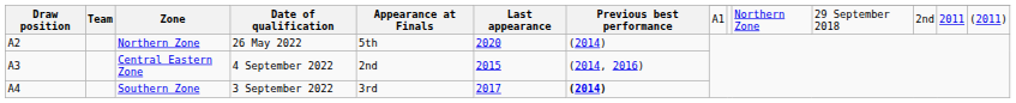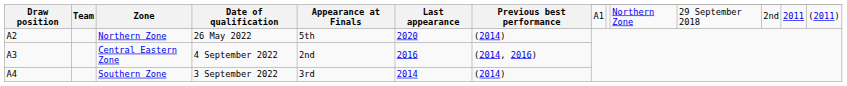 <table class="wikitable sortable">
 <tr>
 <th rowspan=2>Draw position</th>
 <th rowspan=2>Team</th>
 <th rowspan=2>Zone</th>
 <th rowspan=2>Date of qualification</th>
 <th rowspan=2>Appearance at Finals</th>
 <th rowspan=2>Last appearance</th>
 <th rowspan=2>Previous best performance</th>
 </tr>
 <tr>
 <td>A1</td>
 <td style=white-space:nowrap></td>
 <td><a href='#'>Northern Zone</a></td>
 <td data-sort-value="3">29 September 2018</td>
 <td>2nd</td>
 <td><a href='#'>2011</a></td>
 <td data-sort-value="1.1"> (<a href='#'>2011</a>)</td>
 </tr>
 <tr>
 <td>A2</td>
 <td style=white-space:nowrap></td>
 <td><a href='#'>Northern Zone</a></td>
 <td data-sort-value="21">26 May 2022</td>
 <td>5th</td>
 <td><a href='#'>2020</a></td>
 <td data-sort-value="1.2"> (<a href='#'>2014</a>)</td>
 </tr>
 <tr>
 <td>A3</td>
 <td style=white-space:nowrap></td>
 <td><a href='#'>Central Eastern Zone</a></td>
 <td data-sort-value="20">4 September 2022</td>
 <td>2nd</td>
-<td><a href='#'>2015</a></td>
+<td><a href='#'>2016</a></td>
 <td data-sort-value="2"> (<a href='#'>2014</a>, <a href='#'>2016</a>)</td>
 </tr>
 <tr>
 <td>A4</td>
 <td style=white-space:nowrap></td>
 <td><a href='#'>Southern Zone</a></td>
 <td data-sort-value="7">3 September 2022</td>
 <td>3rd</td>
-<td><a href='#'>2017</a></td>
-<td data-sort-value="9"><strong> (<a href='#'>2014</a>)</strong></td>
+<td><a href='#'>2014</a></td>
+<td data-sort-value="9"> (<a href='#'>2014</a>)</td>
 </tr>
 </table>
